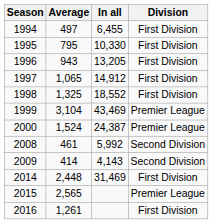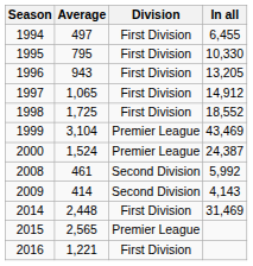 <table class="wikitable" style="text-align: center;">
 <tr>
 <th>Season</th>
 <th>Average</th>
+<th>Division</th>
 <th>In all</th>
-<th>Division</th>
 </tr>
 <tr>
 <td>1994</td>
 <td>497</td>
+<td>First Division</td>
 <td>6,455</td>
-<td>First Division</td>
 </tr>
 <tr>
 <td>1995</td>
 <td>795</td>
+<td>First Division</td>
 <td>10,330</td>
-<td>First Division</td>
 </tr>
 <tr>
 <td>1996</td>
 <td>943</td>
+<td>First Division</td>
 <td>13,205</td>
-<td>First Division</td>
 </tr>
 <tr>
 <td>1997</td>
 <td>1,065</td>
+<td>First Division</td>
 <td>14,912</td>
-<td>First Division</td>
 </tr>
 <tr>
 <td>1998</td>
-<td>1,325</td>
+<td>1,725</td>
+<td>First Division</td>
 <td>18,552</td>
-<td>First Division</td>
 </tr>
 <tr>
 <td>1999</td>
 <td>3,104</td>
+<td>Premier League</td>
 <td>43,469</td>
-<td>Premier League</td>
 </tr>
 <tr>
 <td>2000</td>
 <td>1,524</td>
+<td>Premier League</td>
 <td>24,387</td>
-<td>Premier League</td>
 </tr>
 <tr>
 <td>2008</td>
 <td>461</td>
+<td>Second Division</td>
 <td>5,992</td>
-<td>Second Division</td>
 </tr>
 <tr>
 <td>2009</td>
 <td>414</td>
+<td>Second Division</td>
 <td>4,143</td>
-<td>Second Division</td>
 </tr>
 <tr>
 <td>2014</td>
 <td>2,448</td>
+<td>First Division</td>
 <td>31,469</td>
-<td>First Division</td>
 </tr>
 <tr>
 <td>2015</td>
 <td>2,565</td>
+<td>Premier League</td>
 <td></td>
-<td>Premier League</td>
 </tr>
 <tr>
 <td>2016</td>
-<td>1,261</td>
+<td>1,221</td>
+<td>First Division</td>
 <td></td>
-<td>First Division</td>
 </tr>
 </table>
